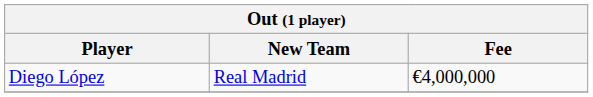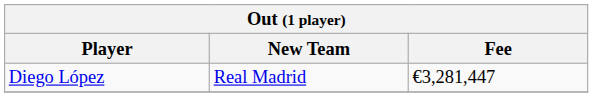 <table class="wikitable collapsible collapsed">
 <tr>
 <th colspan="3" width="500"> <strong>Out</strong> <small>(1 player)</small></th>
 </tr>
 <tr>
 <th>Player</th>
 <th>New Team</th>
 <th>Fee</th>
 </tr>
 <tr>
 <td> <a href='#'>Diego López</a></td>
 <td> <a href='#'>Real Madrid</a></td>
-<td>€4,000,000</td>
+<td>€3,281,447</td>
 </tr>
 <tr>
 </tr>
 </table>
